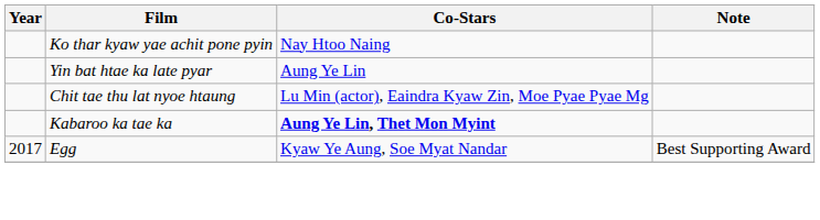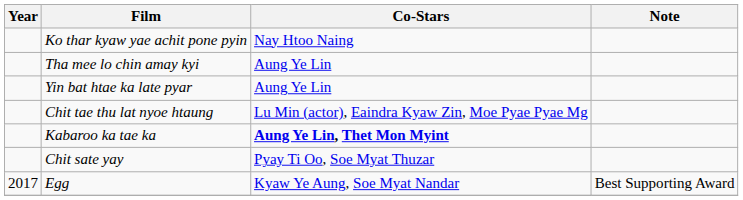 <table class="wikitable sortable">
 <tr>
 <th>Year</th>
 <th>Film</th>
 <th>Co-Stars</th>
 <th>Note</th>
 </tr>
 <tr>
 <td></td>
 <td><em>Ko thar kyaw yae achit pone pyin</em></td>
 <td><a href='#'>Nay Htoo Naing</a></td>
+<td></td>
+</tr>
+<tr>
+<td></td>
+<td><em>Tha mee lo chin amay kyi</em></td>
+<td><a href='#'>Aung Ye Lin</a></td>
 <td></td>
 </tr>
 <tr>
 <td></td>
 <td><em>Yin bat htae ka late pyar</em></td>
 <td><a href='#'>Aung Ye Lin</a></td>
 <td></td>
 </tr>
 <tr>
 <td></td>
 <td><em>Chit tae thu lat nyoe htaung</em></td>
 <td><a href='#'>Lu Min (actor)</a>, <a href='#'>Eaindra Kyaw Zin</a>, <a href='#'>Moe Pyae Pyae Mg</a></td>
 <td></td>
 </tr>
 <tr>
 <td></td>
 <td><em>Kabaroo ka tae ka</em></td>
 <td><strong><a href='#'>Aung Ye Lin</a>, <a href='#'>Thet Mon Myint</a></strong></td>
 <td></td>
 </tr>
 <tr>
+<td></td>
+<td><em>Chit sate yay</em></td>
+<td><a href='#'>Pyay Ti Oo</a>, <a href='#'>Soe Myat Thuzar</a></td>
+<td></td>
+</tr>
+<tr>
 <td>2017</td>
 <td><em>Egg</em></td>
 <td><a href='#'>Kyaw Ye Aung</a>, <a href='#'>Soe Myat Nandar</a></td>
 <td>Best Supporting Award</td>
 </tr>
 <tr>
 </tr>
 </table>
